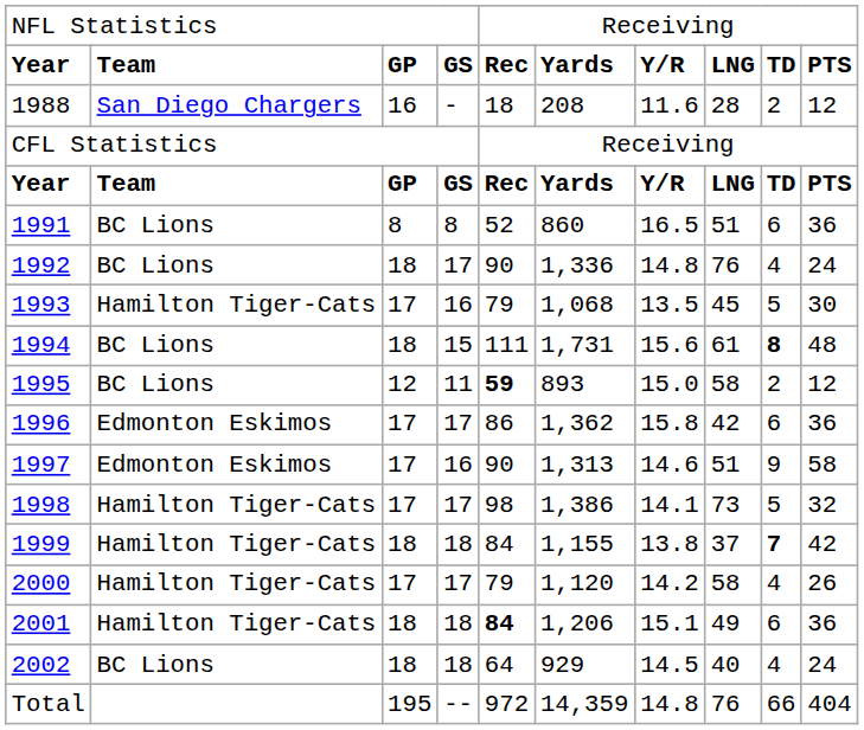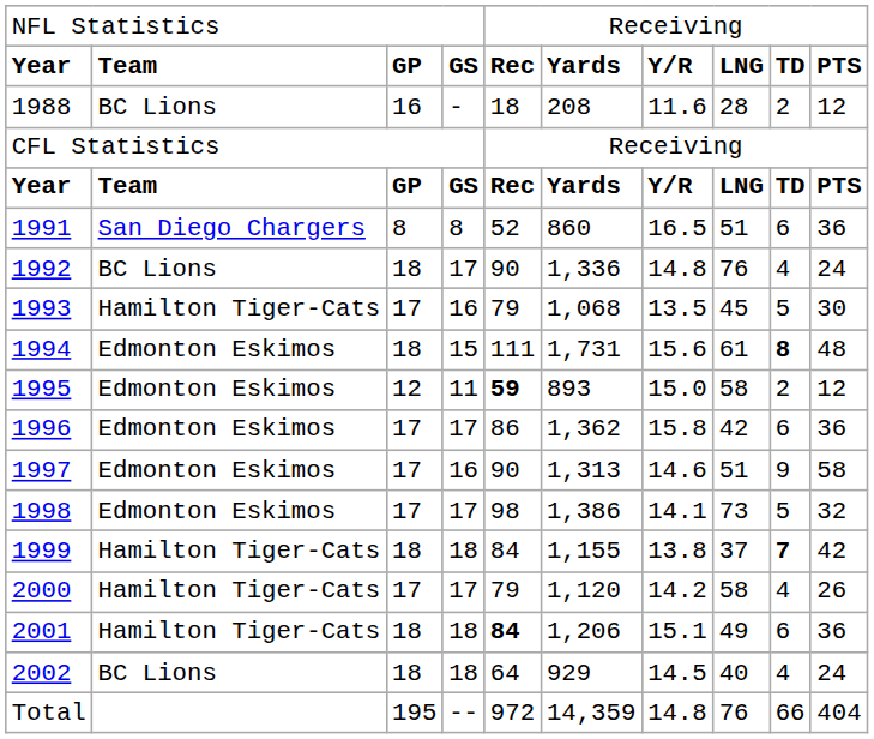 <table class="wikitable" border=0 style="background: #FFFFFF;">
 <tr>
 <td colspan=4>NFL Statistics</td>
 <td colspan=6 align="center">Receiving</td>
 </tr>
 <tr>
 <td><strong>Year</strong></td>
 <td><strong>Team</strong></td>
 <td><strong>GP</strong></td>
 <td><strong>GS</strong></td>
 <td><strong>Rec</strong></td>
 <td><strong>Yards</strong></td>
 <td><strong>Y/R</strong></td>
 <td><strong>LNG</strong></td>
 <td><strong>TD</strong></td>
 <td><strong>PTS</strong></td>
 </tr>
 <tr>
 <td>1988</td>
-<td><a href='#'>San Diego Chargers</a></td>
+<td>BC Lions</td>
 <td>16</td>
 <td>-</td>
 <td>18</td>
 <td>208</td>
 <td>11.6</td>
 <td>28</td>
 <td>2</td>
 <td>12</td>
 </tr>
 <tr>
 <td colspan=4>CFL Statistics</td>
 <td colspan=6 align="center">Receiving</td>
 </tr>
 <tr>
 <td><strong>Year</strong></td>
 <td><strong>Team</strong></td>
 <td><strong>GP</strong></td>
 <td><strong>GS</strong></td>
 <td><strong>Rec</strong></td>
 <td><strong>Yards</strong></td>
 <td><strong>Y/R</strong></td>
 <td><strong>LNG</strong></td>
 <td><strong>TD</strong></td>
 <td><strong>PTS</strong></td>
 </tr>
 <tr>
 <td><a href='#'>1991</a></td>
-<td>BC Lions</td>
+<td><a href='#'>San Diego Chargers</a></td>
 <td>8</td>
 <td>8</td>
 <td>52</td>
 <td>860</td>
 <td>16.5</td>
 <td>51</td>
 <td>6</td>
 <td>36</td>
 </tr>
 <tr>
 <td><a href='#'>1992</a></td>
 <td>BC Lions</td>
 <td>18</td>
 <td>17</td>
 <td>90</td>
 <td>1,336</td>
 <td>14.8</td>
 <td>76</td>
 <td>4</td>
 <td>24</td>
 </tr>
 <tr>
 <td><a href='#'>1993</a></td>
 <td>Hamilton Tiger-Cats</td>
 <td>17</td>
 <td>16</td>
 <td>79</td>
 <td>1,068</td>
 <td>13.5</td>
 <td>45</td>
 <td>5</td>
 <td>30</td>
 </tr>
 <tr>
 <td><a href='#'>1994</a></td>
-<td>BC Lions</td>
+<td>Edmonton Eskimos</td>
 <td>18</td>
 <td>15</td>
 <td>111</td>
 <td>1,731</td>
 <td>15.6</td>
 <td>61</td>
 <td><strong>8</strong></td>
 <td>48</td>
 </tr>
 <tr>
 <td><a href='#'>1995</a></td>
-<td>BC Lions</td>
+<td>Edmonton Eskimos</td>
 <td>12</td>
 <td>11</td>
 <td><strong>59</strong></td>
 <td>893</td>
 <td>15.0</td>
 <td>58</td>
 <td>2</td>
 <td>12</td>
 </tr>
 <tr>
 <td><a href='#'>1996</a></td>
 <td>Edmonton Eskimos</td>
 <td>17</td>
 <td>17</td>
 <td>86</td>
 <td>1,362</td>
 <td>15.8</td>
 <td>42</td>
 <td>6</td>
 <td>36</td>
 </tr>
 <tr>
 <td><a href='#'>1997</a></td>
 <td>Edmonton Eskimos</td>
 <td>17</td>
 <td>16</td>
 <td>90</td>
 <td>1,313</td>
 <td>14.6</td>
 <td>51</td>
 <td>9</td>
 <td>58</td>
 </tr>
 <tr>
 <td><a href='#'>1998</a></td>
-<td>Hamilton Tiger-Cats</td>
+<td>Edmonton Eskimos</td>
 <td>17</td>
 <td>17</td>
 <td>98</td>
 <td>1,386</td>
 <td>14.1</td>
 <td>73</td>
 <td>5</td>
 <td>32</td>
 </tr>
 <tr>
 <td><a href='#'>1999</a></td>
 <td>Hamilton Tiger-Cats</td>
 <td>18</td>
 <td>18</td>
 <td>84</td>
 <td>1,155</td>
 <td>13.8</td>
 <td>37</td>
 <td><strong>7</strong></td>
 <td>42</td>
 </tr>
 <tr>
 <td><a href='#'>2000</a></td>
 <td>Hamilton Tiger-Cats</td>
 <td>17</td>
 <td>17</td>
 <td>79</td>
 <td>1,120</td>
 <td>14.2</td>
 <td>58</td>
 <td>4</td>
 <td>26</td>
 </tr>
 <tr>
 <td><a href='#'>2001</a></td>
 <td>Hamilton Tiger-Cats</td>
 <td>18</td>
 <td>18</td>
 <td><strong>84</strong></td>
 <td>1,206</td>
 <td>15.1</td>
 <td>49</td>
 <td>6</td>
 <td>36</td>
 </tr>
 <tr>
 <td><a href='#'>2002</a></td>
 <td>BC Lions</td>
 <td>18</td>
 <td>18</td>
 <td>64</td>
 <td>929</td>
 <td>14.5</td>
 <td>40</td>
 <td>4</td>
 <td>24</td>
 </tr>
 <tr>
 <td>Total</td>
 <td></td>
 <td>195</td>
 <td>--</td>
 <td>972</td>
 <td>14,359</td>
 <td>14.8</td>
 <td>76</td>
 <td>66</td>
 <td>404</td>
 </tr>
 </table>
